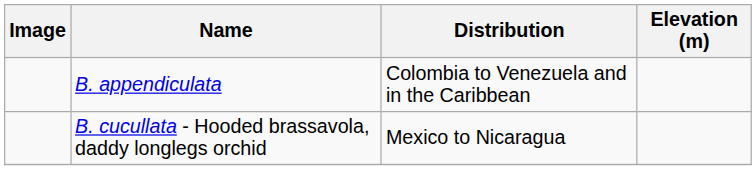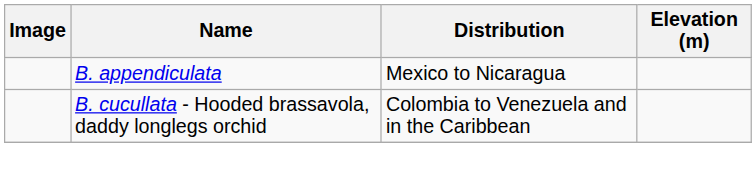 <table class="wikitable">
 <tr>
 <th>Image</th>
 <th>Name</th>
 <th>Distribution</th>
 <th>Elevation (m)</th>
 </tr>
 <tr>
 <td></td>
 <td><em><a href='#'>B. appendiculata</a></em> </td>
-<td>Colombia to Venezuela and in the Caribbean</td>
+<td>Mexico to Nicaragua</td>
 <td></td>
 </tr>
 <tr>
 <td></td>
 <td><em><a href='#'>B. cucullata</a></em>  - Hooded brassavola, daddy longlegs orchid</td>
-<td>Mexico to Nicaragua</td>
+<td>Colombia to Venezuela and in the Caribbean</td>
 <td></td>
 </tr>
 <tr>
 </tr>
 </table>
